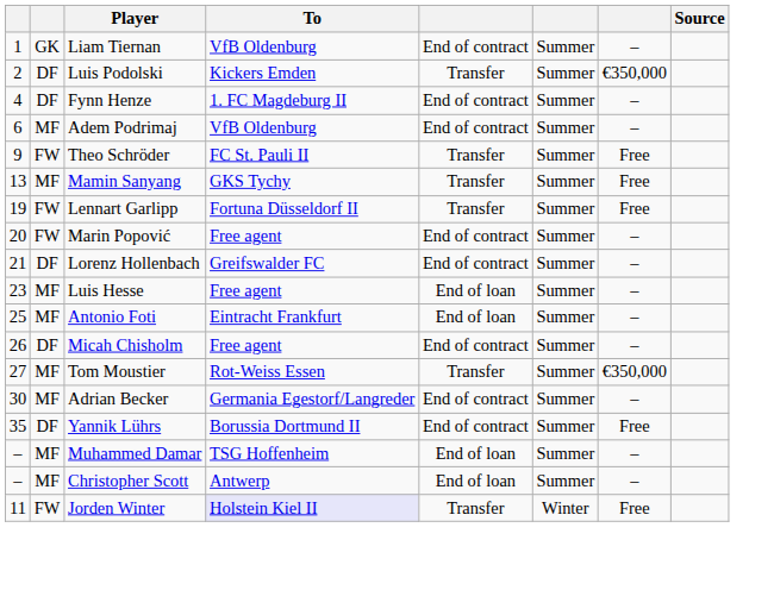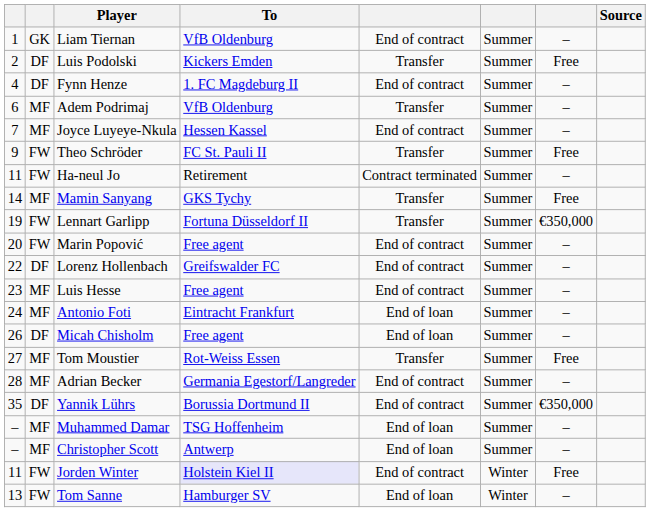 <table class="wikitable" style="text-align:center;">
 <tr>
 <th></th>
 <th></th>
 <th>Player</th>
 <th>To</th>
 <th></th>
 <th></th>
 <th></th>
 <th>Source</th>
 </tr>
 <tr>
 <td>1</td>
 <td>GK</td>
 <td align="left"> Liam Tiernan</td>
 <td align="left"> <a href='#'>VfB Oldenburg</a></td>
 <td>End of contract</td>
 <td>Summer</td>
 <td>–</td>
 <td></td>
 </tr>
 <tr>
 <td>2</td>
 <td>DF</td>
 <td align="left"> Luis Podolski</td>
 <td align="left"> <a href='#'>Kickers Emden</a></td>
 <td>Transfer</td>
 <td>Summer</td>
-<td>€350,000</td>
+<td>Free</td>
 <td></td>
 </tr>
 <tr>
 <td>4</td>
 <td>DF</td>
 <td align="left"> Fynn Henze</td>
 <td align="left"> <a href='#'>1. FC Magdeburg II</a></td>
 <td>End of contract</td>
 <td>Summer</td>
 <td>–</td>
 <td></td>
 </tr>
 <tr>
 <td>6</td>
 <td>MF</td>
 <td align="left"> Adem Podrimaj</td>
 <td align="left"> <a href='#'>VfB Oldenburg</a></td>
+<td>Transfer</td>
+<td>Summer</td>
+<td>–</td>
+<td></td>
+</tr>
+<tr>
+<td>7</td>
+<td>MF</td>
+<td align="left"> Joyce Luyeye-Nkula</td>
+<td align="left"> <a href='#'>Hessen Kassel</a></td>
 <td>End of contract</td>
 <td>Summer</td>
 <td>–</td>
 <td></td>
 </tr>
 <tr>
 <td>9</td>
 <td>FW</td>
 <td align="left"> Theo Schröder</td>
 <td align="left"> <a href='#'>FC St. Pauli II</a></td>
 <td>Transfer</td>
 <td>Summer</td>
 <td>Free</td>
 <td></td>
 </tr>
 <tr>
-<td>13</td>
+<td>11</td>
+<td>FW</td>
+<td align="left"> Ha-neul Jo</td>
+<td align="left"> Retirement</td>
+<td>Contract terminated</td>
+<td>Summer</td>
+<td>–</td>
+<td></td>
+</tr>
+<tr>
+<td>14</td>
 <td>MF</td>
 <td align="left"> <a href='#'>Mamin Sanyang</a></td>
 <td align="left"> <a href='#'>GKS Tychy</a></td>
 <td>Transfer</td>
 <td>Summer</td>
 <td>Free</td>
 <td></td>
 </tr>
 <tr>
 <td>19</td>
 <td>FW</td>
 <td align="left"> Lennart Garlipp</td>
 <td align="left"> <a href='#'>Fortuna Düsseldorf II</a></td>
 <td>Transfer</td>
 <td>Summer</td>
-<td>Free</td>
+<td>€350,000</td>
 <td></td>
 </tr>
 <tr>
 <td>20</td>
 <td>FW</td>
 <td align="left"> Marin Popović</td>
 <td align="left"> <a href='#'>Free agent</a></td>
 <td>End of contract</td>
 <td>Summer</td>
 <td>–</td>
 <td></td>
 </tr>
 <tr>
-<td>21</td>
+<td>22</td>
 <td>DF</td>
 <td align="left"> Lorenz Hollenbach</td>
 <td align="left"> <a href='#'>Greifswalder FC</a></td>
 <td>End of contract</td>
 <td>Summer</td>
 <td>–</td>
 <td></td>
 </tr>
 <tr>
 <td>23</td>
 <td>MF</td>
 <td align="left"> Luis Hesse</td>
 <td align="left"> <a href='#'>Free agent</a></td>
-<td>End of loan</td>
+<td>End of contract</td>
 <td>Summer</td>
 <td>–</td>
 <td></td>
 </tr>
 <tr>
-<td>25</td>
+<td>24</td>
 <td>MF</td>
 <td align="left"> <a href='#'>Antonio Foti</a></td>
 <td align="left"> <a href='#'>Eintracht Frankfurt</a></td>
 <td>End of loan</td>
 <td>Summer</td>
 <td>–</td>
 <td></td>
 </tr>
 <tr>
 <td>26</td>
 <td>DF</td>
 <td align="left"> <a href='#'>Micah Chisholm</a></td>
 <td align="left"> <a href='#'>Free agent</a></td>
-<td>End of contract</td>
+<td>End of loan</td>
 <td>Summer</td>
 <td>–</td>
 <td></td>
 </tr>
 <tr>
 <td>27</td>
 <td>MF</td>
 <td align="left"> Tom Moustier</td>
 <td align="left"> <a href='#'>Rot-Weiss Essen</a></td>
 <td>Transfer</td>
 <td>Summer</td>
-<td>€350,000</td>
+<td>Free</td>
 <td></td>
 </tr>
 <tr>
-<td>30</td>
+<td>28</td>
 <td>MF</td>
 <td align="left"> Adrian Becker</td>
 <td align="left"> <a href='#'>Germania Egestorf/Langreder</a></td>
 <td>End of contract</td>
 <td>Summer</td>
 <td>–</td>
 <td></td>
 </tr>
 <tr>
 <td>35</td>
 <td>DF</td>
 <td align="left"> <a href='#'>Yannik Lührs</a></td>
 <td align="left"> <a href='#'>Borussia Dortmund II</a></td>
 <td>End of contract</td>
 <td>Summer</td>
-<td>Free</td>
+<td>€350,000</td>
 <td></td>
 </tr>
 <tr>
 <td>–</td>
 <td>MF</td>
 <td align="left"> <a href='#'>Muhammed Damar</a></td>
 <td align="left"> <a href='#'>TSG Hoffenheim</a></td>
 <td>End of loan</td>
 <td>Summer</td>
 <td>–</td>
 <td></td>
 </tr>
 <tr>
 <td>–</td>
 <td>MF</td>
 <td align="left"> <a href='#'>Christopher Scott</a></td>
 <td align="left"> <a href='#'>Antwerp</a></td>
 <td>End of loan</td>
 <td>Summer</td>
 <td>–</td>
 <td></td>
 </tr>
 <tr>
 <td>11</td>
 <td>FW</td>
 <td align="left"> <a href='#'>Jorden Winter</a></td>
 <td align="left" style="background: lavender;"> <a href='#'>Holstein Kiel II</a></td>
-<td>Transfer</td>
+<td>End of contract</td>
 <td>Winter</td>
 <td>Free</td>
 <td></td>
 </tr>
+<tr>
+<td>13</td>
+<td>FW</td>
+<td align="left"> <a href='#'>Tom Sanne</a></td>
+<td align="left"> <a href='#'>Hamburger SV</a></td>
+<td>End of loan</td>
+<td>Winter</td>
+<td>–</td>
+<td></td>
+</tr>
 </table>
